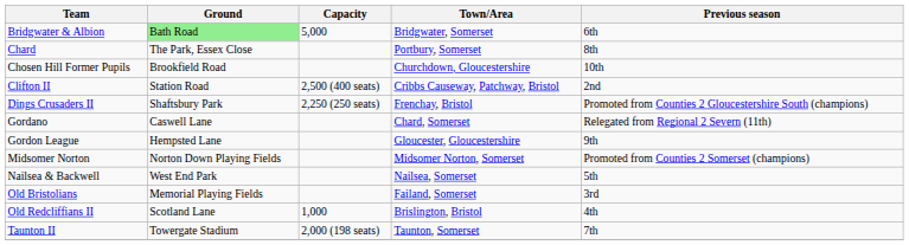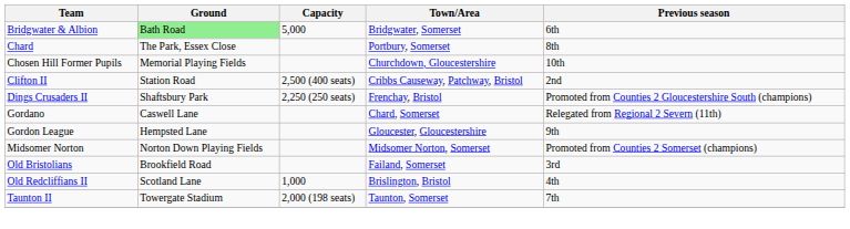 <table class="wikitable sortable" style="width:100%;">
 <tr>
 <th>Team</th>
 <th>Ground</th>
 <th>Capacity</th>
 <th>Town/Area</th>
 <th>Previous season</th>
 </tr>
 <tr>
 <td><a href='#'>Bridgwater & Albion</a></td>
 <td style="background: lightgreen;">Bath Road</td>
 <td>5,000</td>
 <td><a href='#'>Bridgwater</a>, <a href='#'>Somerset</a></td>
 <td>6th</td>
 </tr>
 <tr>
 <td><a href='#'>Chard</a></td>
 <td>The Park, Essex Close</td>
 <td></td>
 <td><a href='#'>Portbury</a>, <a href='#'>Somerset</a></td>
 <td>8th</td>
 </tr>
 <tr>
 <td>Chosen Hill Former Pupils</td>
-<td>Brookfield Road</td>
+<td>Memorial Playing Fields</td>
 <td></td>
 <td><a href='#'>Churchdown, Gloucestershire</a></td>
 <td>10th</td>
 </tr>
 <tr>
 <td><a href='#'>Clifton II</a></td>
 <td>Station Road</td>
 <td>2,500 (400 seats)</td>
 <td><a href='#'>Cribbs Causeway</a>, <a href='#'>Patchway</a>, <a href='#'>Bristol</a></td>
 <td>2nd</td>
 </tr>
 <tr>
 <td><a href='#'>Dings Crusaders II</a></td>
 <td>Shaftsbury Park</td>
 <td>2,250 (250 seats)</td>
 <td><a href='#'>Frenchay</a>, <a href='#'>Bristol</a></td>
 <td>Promoted from <a href='#'>Counties 2 Gloucestershire South</a> (champions)</td>
 </tr>
 <tr>
 <td>Gordano</td>
 <td>Caswell Lane</td>
 <td></td>
 <td><a href='#'>Chard</a>,  <a href='#'>Somerset</a></td>
 <td>Relegated from <a href='#'>Regional 2 Severn</a> (11th)</td>
 </tr>
 <tr>
 <td>Gordon League</td>
 <td>Hempsted Lane</td>
 <td></td>
 <td><a href='#'>Gloucester</a>, <a href='#'>Gloucestershire</a></td>
 <td>9th</td>
 </tr>
 <tr>
 <td>Midsomer Norton</td>
 <td>Norton Down Playing Fields</td>
 <td></td>
 <td><a href='#'>Midsomer Norton</a>, <a href='#'>Somerset</a></td>
 <td>Promoted from <a href='#'>Counties 2 Somerset</a> (champions)</td>
 </tr>
 <tr>
-<td>Nailsea & Backwell</td>
-<td>West End Park</td>
-<td></td>
-<td><a href='#'>Nailsea</a>, <a href='#'>Somerset</a></td>
-<td>5th</td>
-</tr>
-<tr>
 <td><a href='#'>Old Bristolians</a></td>
-<td>Memorial Playing Fields</td>
+<td>Brookfield Road</td>
 <td></td>
 <td><a href='#'>Failand</a>, <a href='#'>Somerset</a></td>
 <td>3rd</td>
 </tr>
 <tr>
 <td><a href='#'>Old Redcliffians II</a></td>
 <td>Scotland Lane</td>
 <td>1,000</td>
 <td><a href='#'>Brislington</a>, <a href='#'>Bristol</a></td>
 <td>4th</td>
 </tr>
 <tr>
 <td><a href='#'>Taunton II</a></td>
 <td>Towergate Stadium</td>
 <td>2,000 (198 seats)</td>
 <td><a href='#'>Taunton</a>, <a href='#'>Somerset</a></td>
 <td>7th</td>
 </tr>
 <tr>
 </tr>
 </table>
